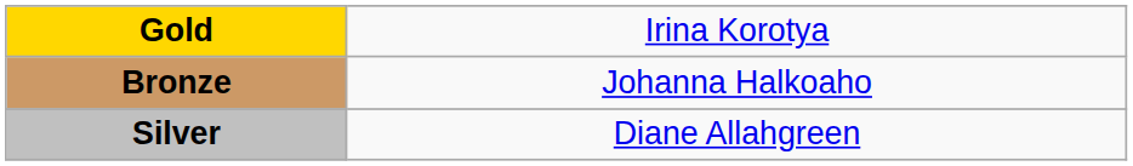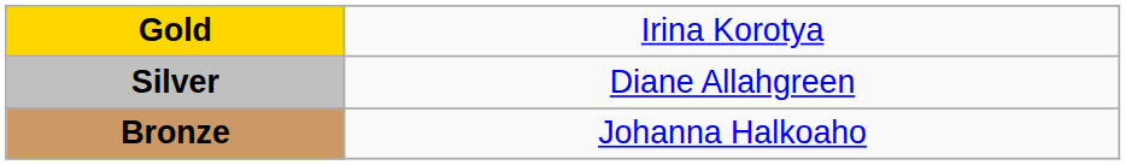 <table class="wikitable" style="text-align:center; " width="35%">
 <tr>
 <td bgcolor="gold"><strong>Gold</strong></td>
 <td><a href='#'>Irina Korotya</a><br>  <small><em></em></small></td>
 </tr>
 <tr>
+<td bgcolor="silver"><strong>Silver</strong></td>
+<td><a href='#'>Diane Allahgreen</a><br>  <small><em></em></small></td>
+</tr>
+<tr>
 <td bgcolor="CC9966"><strong>Bronze</strong></td>
 <td><a href='#'>Johanna Halkoaho</a><br>  <small><em></em></small></td>
 </tr>
-<tr>
-<td bgcolor="silver"><strong>Silver</strong></td>
-<td><a href='#'>Diane Allahgreen</a><br>  <small><em></em></small></td>
-</tr>
 </table>
